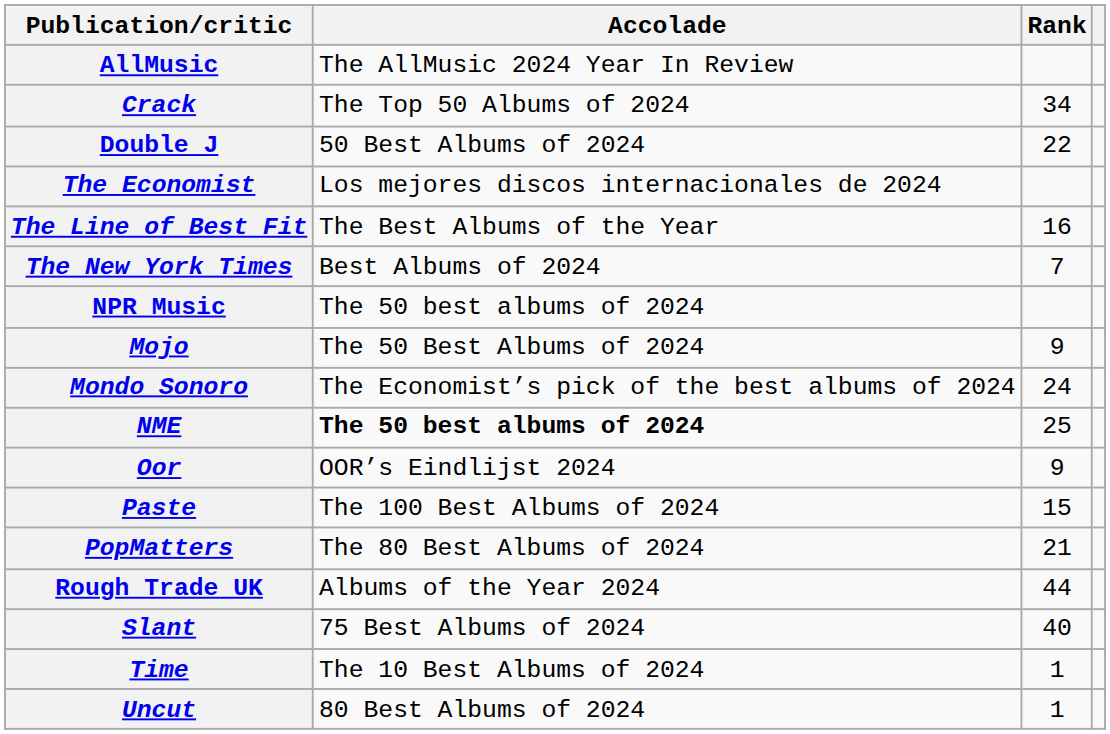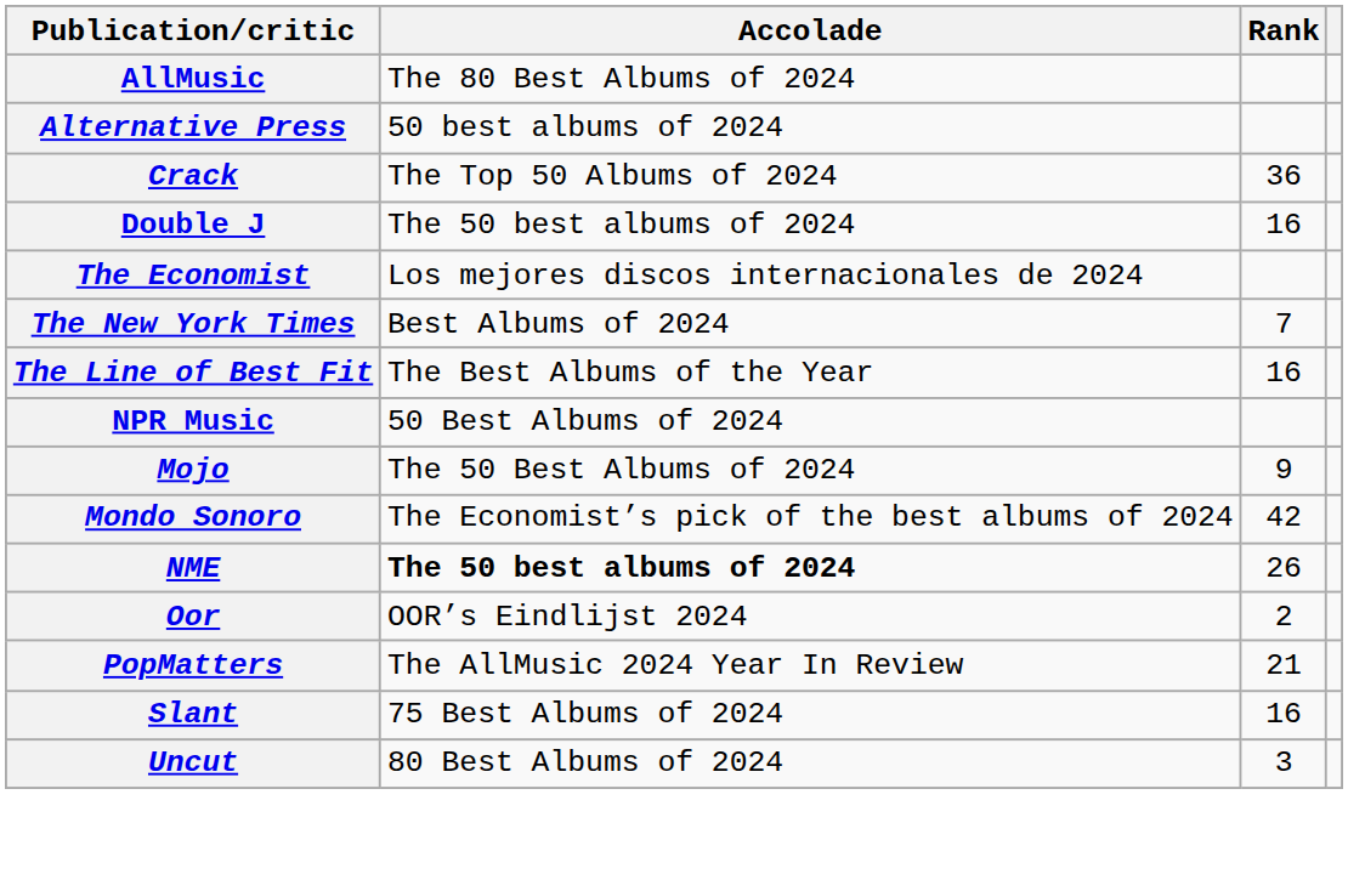 <table class="wikitable sortable plainrowheaders">
 <tr>
 <th scope="col">Publication/critic</th>
 <th scope="col">Accolade</th>
 <th scope="col">Rank</th>
 <th scope="col" class="unsortable"></th>
 </tr>
 <tr>
 <th scope="row"><a href='#'>AllMusic</a></th>
-<td>The AllMusic 2024 Year In Review</td>
+<td>The 80 Best Albums of 2024</td>
+<td></td>
+<td style="text-align: center;"></td>
+</tr>
+<tr>
+<th scope="row"><em><a href='#'>Alternative Press</a></em></th>
+<td>50 best albums of 2024</td>
 <td></td>
 <td style="text-align: center;"></td>
 </tr>
 <tr>
 <th scope="row"><em><a href='#'>Crack</a></em></th>
 <td>The Top 50 Albums of 2024</td>
-<td style="text-align: center;">34</td>
+<td style="text-align: center;">36</td>
 <td style="text-align: center;"></td>
 </tr>
 <tr>
 <th scope="row"><a href='#'>Double J</a></th>
-<td>50 Best Albums of 2024</td>
-<td style="text-align: center;">22</td>
+<td>The 50 best albums of 2024</td>
+<td style="text-align: center;">16</td>
 <td style="text-align: center;"></td>
 </tr>
 <tr>
 <th scope="row"><em><a href='#'>The Economist</a></em></th>
 <td>Los mejores discos internacionales de 2024</td>
 <td></td>
 <td style="text-align: center;"></td>
 </tr>
 <tr>
+<th scope="row"><em><a href='#'>The New York Times</a></em></th>
+<td>Best Albums of 2024</td>
+<td style="text-align: center;">7</td>
+<td style="text-align: center;"></td>
+</tr>
+<tr>
 <th scope="row"><em><a href='#'>The Line of Best Fit</a></em></th>
 <td>The Best Albums of the Year</td>
 <td style="text-align: center;">16</td>
 <td style="text-align: center;"></td>
 </tr>
 <tr>
-<th scope="row"><em><a href='#'>The New York Times</a></em></th>
-<td>Best Albums of 2024</td>
-<td style="text-align: center;">7</td>
-<td style="text-align: center;"></td>
-</tr>
-<tr>
 <th scope="row"><a href='#'>NPR Music</a></th>
-<td>The 50 best albums of 2024</td>
+<td>50 Best Albums of 2024</td>
 <td></td>
 <td style="text-align: center;"></td>
 </tr>
 <tr>
 <th scope="row"><em><a href='#'>Mojo</a></em></th>
 <td>The 50 Best Albums of 2024</td>
 <td style="text-align: center;">9</td>
 <td style="text-align: center;"></td>
 </tr>
 <tr>
 <th scope="row"><em><a href='#'>Mondo Sonoro</a></em></th>
 <td>The Economist’s pick of the best albums of 2024</td>
-<td style="text-align: center;">24</td>
+<td style="text-align: center;">42</td>
 <td style="text-align: center;"></td>
 </tr>
 <tr>
 <th scope="row"><em><a href='#'>NME</a></em></th>
 <td><strong>The 50 best albums of 2024</strong></td>
-<td style="text-align: center;">25</td>
+<td style="text-align: center;">26</td>
 <td style="text-align: center;"></td>
 </tr>
 <tr>
 <th scope="row"><em><a href='#'>Oor</a></em></th>
 <td>OOR’s Eindlijst 2024</td>
-<td style="text-align: center;">9</td>
-<td style="text-align: center;"></td>
-</tr>
-<tr>
-<th scope="row"><em><a href='#'>Paste</a></em></th>
-<td>The 100 Best Albums of 2024</td>
-<td style="text-align: center;">15</td>
+<td style="text-align: center;">2</td>
 <td style="text-align: center;"></td>
 </tr>
 <tr>
 <th scope="row"><em><a href='#'>PopMatters</a></em></th>
-<td>The 80 Best Albums of 2024</td>
+<td>The AllMusic 2024 Year In Review</td>
 <td style="text-align: center;">21</td>
-<td style="text-align: center;"></td>
-</tr>
-<tr>
-<th scope="row"><a href='#'>Rough Trade UK</a></th>
-<td>Albums of the Year 2024</td>
-<td style="text-align: center;">44</td>
 <td style="text-align: center;"></td>
 </tr>
 <tr>
 <th scope="row"><em><a href='#'>Slant</a></em></th>
 <td>75 Best Albums of 2024</td>
-<td style="text-align: center;">40</td>
-<td style="text-align: center;"></td>
-</tr>
-<tr>
-<th scope="row"><em><a href='#'>Time</a></em></th>
-<td>The 10 Best Albums of 2024</td>
-<td style="text-align: center;">1</td>
+<td style="text-align: center;">16</td>
 <td style="text-align: center;"></td>
 </tr>
 <tr>
 <th scope="row"><em><a href='#'>Uncut</a></em></th>
 <td>80 Best Albums of 2024</td>
-<td style="text-align: center;">1</td>
+<td style="text-align: center;">3</td>
 <td style="text-align: center;"></td>
 </tr>
 </table>
